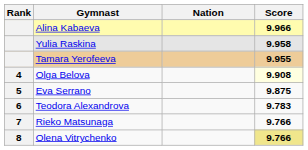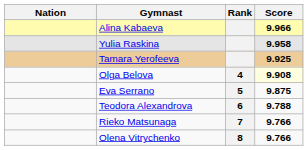 <table class="wikitable sortable" style="text-align:center; font-size:85%">
 <tr>
+<th ! scope="col" style="width:120px;">Nation</th>
+<th ! scope="col" style="width:170px;">Gymnast</th>
 <th scope="col" style="width:20px;">Rank</th>
-<th ! scope="col" style="width:170px;">Gymnast</th>
-<th ! scope="col" style="width:120px;">Nation</th>
 <th ! scope="col" style="width:60px;">Score</th>
 </tr>
 <tr style="background:#fffcaf;">
+<td style="text-align:left;"></td>
+<td style="text-align:left;"><a href='#'>Alina Kabaeva</a></td>
 <th scope=row style="text-align:center"></th>
-<td style="text-align:left;"><a href='#'>Alina Kabaeva</a></td>
-<td style="text-align:left;"></td>
 <td><strong>9.966</strong></td>
 </tr>
 <tr style="background:#e5e5e5;">
+<td style="text-align:left;"></td>
+<td style="text-align:left;"><a href='#'>Yulia Raskina</a></td>
 <th scope=row style="text-align:center"></th>
-<td style="text-align:left;"><a href='#'>Yulia Raskina</a></td>
-<td style="text-align:left;"></td>
 <td><strong>9.958</strong></td>
 </tr>
 <tr style="background:#ec9;">
+<td style="text-align:left;"></td>
+<td style="text-align:left;"><a href='#'>Tamara Yerofeeva</a></td>
 <th scope=row style="text-align:center"></th>
-<td style="text-align:left;"><a href='#'>Tamara Yerofeeva</a></td>
-<td style="text-align:left;"></td>
-<td><strong>9.955</strong></td>
+<td><strong>9.925</strong></td>
 </tr>
 <tr>
+<td style="text-align:left;"></td>
+<td style="text-align:left;"><a href='#'>Olga Belova</a></td>
 <th scope=row style="text-align:center">4</th>
-<td style="text-align:left;"><a href='#'>Olga Belova</a></td>
-<td style="text-align:left;"></td>
 <td style="background: lightyellow;"><strong>9.908</strong></td>
 </tr>
 <tr>
+<td style="text-align:left;"></td>
+<td style="text-align:left;"><a href='#'>Eva Serrano</a></td>
 <th scope=row style="text-align:center">5</th>
-<td style="text-align:left;"><a href='#'>Eva Serrano</a></td>
-<td style="text-align:left;"></td>
 <td><strong>9.875</strong></td>
 </tr>
 <tr>
+<td style="text-align:left;"></td>
+<td style="text-align:left;"><a href='#'>Teodora Alexandrova</a></td>
 <th scope=row style="text-align:center">6</th>
-<td style="text-align:left;"><a href='#'>Teodora Alexandrova</a></td>
-<td style="text-align:left;"></td>
-<td><strong>9.783</strong></td>
+<td><strong>9.788</strong></td>
 </tr>
 <tr>
+<td style="text-align:left;"></td>
+<td style="text-align:left;"><a href='#'>Rieko Matsunaga</a></td>
 <th scope=row style="text-align:center">7</th>
-<td style="text-align:left;"><a href='#'>Rieko Matsunaga</a></td>
-<td style="text-align:left;"></td>
 <td><strong>9.766</strong></td>
 </tr>
 <tr>
+<td style="text-align:left;"></td>
+<td style="text-align:left;"><a href='#'>Olena Vitrychenko</a></td>
 <th scope=row style="text-align:center">8</th>
-<td style="text-align:left;"><a href='#'>Olena Vitrychenko</a></td>
-<td style="text-align:left;"></td>
-<td style="background: khaki;"><strong>9.766</strong></td>
+<td><strong>9.766</strong></td>
 </tr>
 </table>
